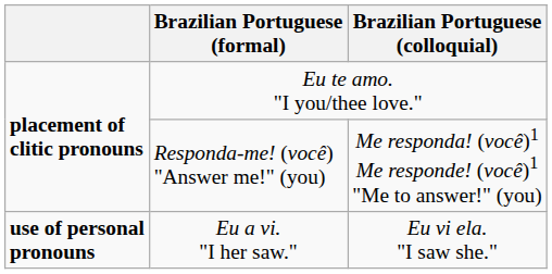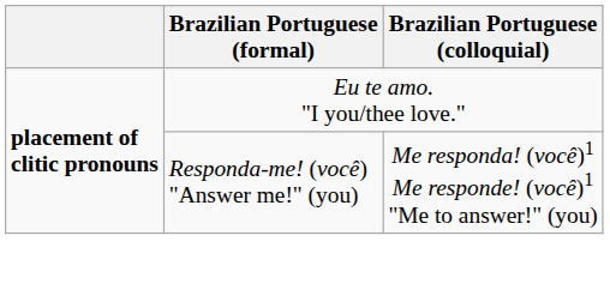 <table class="wikitable">
 <tr>
 <th></th>
 <th>Brazilian Portuguese <br> (formal)</th>
 <th>Brazilian Portuguese <br> (colloquial)</th>
 </tr>
 <tr>
 <td rowspan=2><strong>placement of</strong> <br> <strong>clitic pronouns</strong></td>
 <td colspan="2" style="text-align:center;"><em>Eu te amo.</em><br>"I you/thee love."</td>
 </tr>
 <tr>
 <td><em>Responda-me!</em> (<em>você</em>)<br>"Answer me!" (you)</td>
 <td align=center><em>Me responda!</em> (<em>você</em>)<sup>1</sup><br><em>Me responde!</em> (<em>você</em>)<sup>1</sup><br>"Me to answer!" (you)</td>
 </tr>
-<tr>
-<td><strong>use of personal</strong> <br> <strong>pronouns</strong></td>
-<td align=center><em>Eu a vi.</em><br>"I her saw."</td>
-<td align=center><em>Eu vi ela.</em><br>"I saw she."</td>
-</tr>
 </table>
